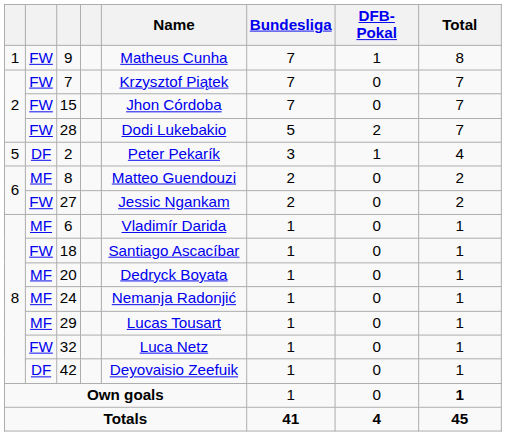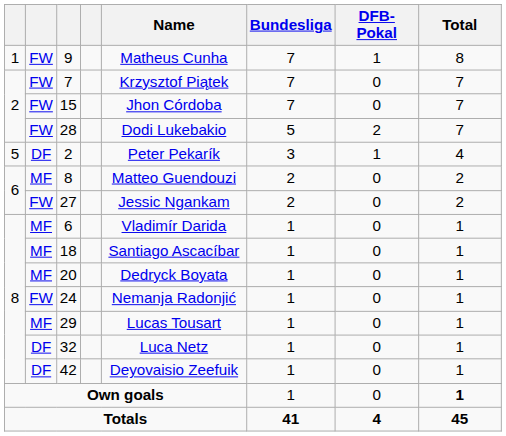 <table class="wikitable" style="text-align:center">
 <tr>
 <th width=15></th>
 <th width=15></th>
 <th width=15></th>
 <th width=15></th>
 <th width=145>Name</th>
 <th width=80><strong><a href='#'>Bundesliga</a></strong></th>
 <th width=80><strong><a href='#'>DFB-Pokal</a></strong></th>
 <th width=80>Total</th>
 </tr>
 <tr>
 <td>1</td>
 <td><a href='#'>FW</a></td>
 <td>9</td>
 <td></td>
 <td><a href='#'>Matheus Cunha</a></td>
 <td>7</td>
 <td>1</td>
 <td>8</td>
 </tr>
 <tr>
 <td rowspan=3>2</td>
 <td><a href='#'>FW</a></td>
 <td>7</td>
 <td></td>
 <td><a href='#'>Krzysztof Piątek</a></td>
 <td>7</td>
 <td>0</td>
 <td>7</td>
 </tr>
 <tr>
 <td><a href='#'>FW</a></td>
 <td>15</td>
 <td></td>
 <td><a href='#'>Jhon Córdoba</a></td>
 <td>7</td>
 <td>0</td>
 <td>7</td>
 </tr>
 <tr>
 <td><a href='#'>FW</a></td>
 <td>28</td>
 <td></td>
 <td><a href='#'>Dodi Lukebakio</a></td>
 <td>5</td>
 <td>2</td>
 <td>7</td>
 </tr>
 <tr>
 <td rowspan=1>5</td>
 <td><a href='#'>DF</a></td>
 <td>2</td>
 <td></td>
 <td><a href='#'>Peter Pekarík</a></td>
 <td>3</td>
 <td>1</td>
 <td>4</td>
 </tr>
 <tr>
 <td rowspan=2>6</td>
 <td><a href='#'>MF</a></td>
 <td>8</td>
 <td></td>
 <td><a href='#'>Matteo Guendouzi</a></td>
 <td>2</td>
 <td>0</td>
 <td>2</td>
 </tr>
 <tr>
 <td><a href='#'>FW</a></td>
 <td>27</td>
 <td></td>
 <td><a href='#'>Jessic Ngankam</a></td>
 <td>2</td>
 <td>0</td>
 <td>2</td>
 </tr>
 <tr>
 <td rowspan=7>8</td>
 <td><a href='#'>MF</a></td>
 <td>6</td>
 <td></td>
 <td><a href='#'>Vladimír Darida</a></td>
 <td>1</td>
 <td>0</td>
 <td>1</td>
 </tr>
 <tr>
-<td><a href='#'>FW</a></td>
+<td><a href='#'>MF</a></td>
 <td>18</td>
 <td></td>
 <td><a href='#'>Santiago Ascacíbar</a></td>
 <td>1</td>
 <td>0</td>
 <td>1</td>
 </tr>
 <tr>
 <td><a href='#'>MF</a></td>
 <td>20</td>
 <td></td>
 <td><a href='#'>Dedryck Boyata</a></td>
 <td>1</td>
 <td>0</td>
 <td>1</td>
 </tr>
 <tr>
-<td><a href='#'>MF</a></td>
+<td><a href='#'>FW</a></td>
 <td>24</td>
 <td></td>
 <td><a href='#'>Nemanja Radonjić</a></td>
 <td>1</td>
 <td>0</td>
 <td>1</td>
 </tr>
 <tr>
 <td><a href='#'>MF</a></td>
 <td>29</td>
 <td></td>
 <td><a href='#'>Lucas Tousart</a></td>
 <td>1</td>
 <td>0</td>
 <td>1</td>
 </tr>
 <tr>
-<td><a href='#'>FW</a></td>
+<td><a href='#'>DF</a></td>
 <td>32</td>
 <td></td>
 <td><a href='#'>Luca Netz</a></td>
 <td>1</td>
 <td>0</td>
 <td>1</td>
 </tr>
 <tr>
 <td><a href='#'>DF</a></td>
 <td>42</td>
 <td></td>
 <td><a href='#'>Deyovaisio Zeefuik</a></td>
 <td>1</td>
 <td>0</td>
 <td>1</td>
 </tr>
 <tr>
 <td colspan=5><strong>Own goals</strong></td>
 <td>1</td>
 <td>0</td>
 <td><strong>1</strong></td>
 </tr>
 <tr>
 <td colspan=5><strong>Totals</strong></td>
 <td><strong>41</strong></td>
 <td><strong>4</strong></td>
 <td><strong>45</strong></td>
 </tr>
 </table>
